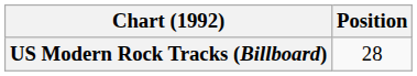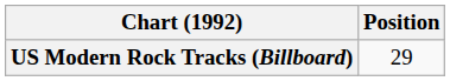 <table class="wikitable plainrowheaders" style="text-align:center">
 <tr>
 <th>Chart (1992)</th>
 <th>Position</th>
 </tr>
 <tr>
 <th scope="row">US Modern Rock Tracks (<em>Billboard</em>)</th>
-<td>28</td>
+<td>29</td>
 </tr>
 </table>
